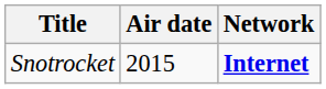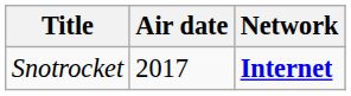 <table class="wikitable sortable">
 <tr>
 <th>Title</th>
 <th>Air date</th>
 <th>Network</th>
 </tr>
 <tr>
 <td><em>Snotrocket</em></td>
-<td>2015</td>
+<td>2017</td>
 <td><strong><a href='#'>Internet</a></strong></td>
 </tr>
 </table>
